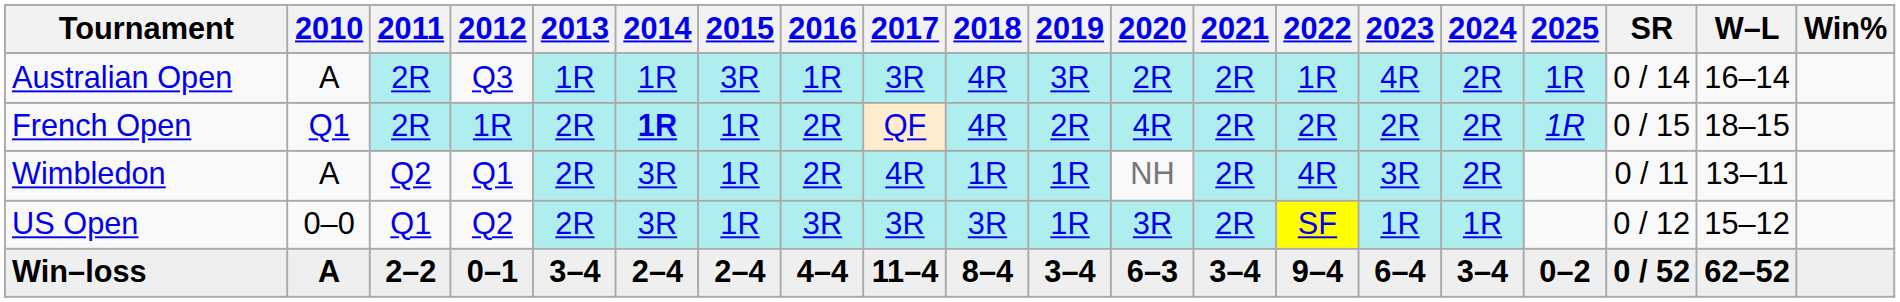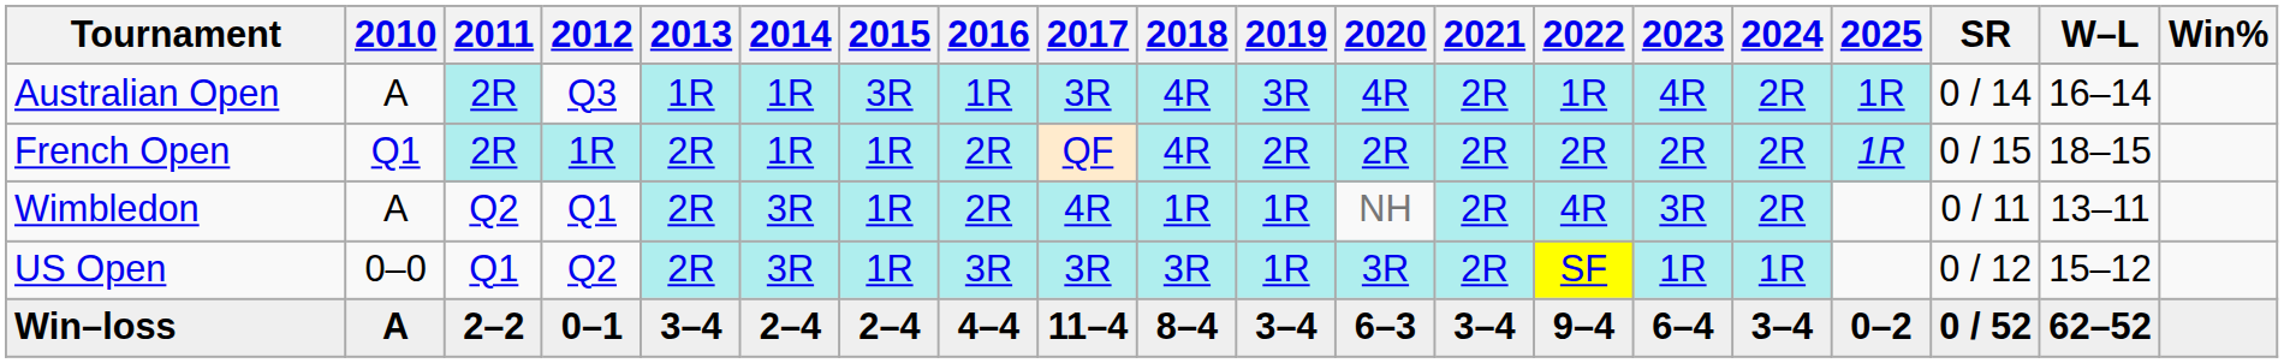 <table class=wikitable style=text-align:center;>
 <tr>
 <th width=140>Tournament</th>
 <th><a href='#'>2010</a></th>
 <th><a href='#'>2011</a></th>
 <th><a href='#'>2012</a></th>
 <th><a href='#'>2013</a></th>
 <th><a href='#'>2014</a></th>
 <th><a href='#'>2015</a></th>
 <th><a href='#'>2016</a></th>
 <th><a href='#'>2017</a></th>
 <th><a href='#'>2018</a></th>
 <th><a href='#'>2019</a></th>
 <th><a href='#'>2020</a></th>
 <th><a href='#'>2021</a></th>
 <th><a href='#'>2022</a></th>
 <th><a href='#'>2023</a></th>
 <th><a href='#'>2024</a></th>
 <th><a href='#'>2025</a></th>
 <th>SR</th>
 <th>W–L</th>
 <th>Win%</th>
 </tr>
 <tr>
 <td align=left><a href='#'>Australian Open</a></td>
 <td>A</td>
 <td bgcolor=afeeee><a href='#'>2R</a></td>
 <td><a href='#'>Q3</a></td>
 <td bgcolor=afeeee><a href='#'>1R</a></td>
 <td bgcolor=afeeee><a href='#'>1R</a></td>
 <td bgcolor=afeeee><a href='#'>3R</a></td>
 <td bgcolor=afeeee><a href='#'>1R</a></td>
 <td bgcolor=afeeee><a href='#'>3R</a></td>
 <td bgcolor=afeeee><a href='#'>4R</a></td>
 <td bgcolor=afeeee><a href='#'>3R</a></td>
-<td bgcolor=afeeee><a href='#'>2R</a></td>
+<td bgcolor=afeeee><a href='#'>4R</a></td>
 <td bgcolor=afeeee><a href='#'>2R</a></td>
 <td bgcolor=afeeee><a href='#'>1R</a></td>
 <td bgcolor=afeeee><a href='#'>4R</a></td>
 <td bgcolor=afeeee><a href='#'>2R</a></td>
 <td bgcolor=afeeee><a href='#'>1R</a></td>
 <td>0 / 14</td>
 <td>16–14</td>
 <td></td>
 </tr>
 <tr>
 <td align=left><a href='#'>French Open</a></td>
 <td><a href='#'>Q1</a></td>
 <td bgcolor=afeeee><a href='#'>2R</a></td>
 <td bgcolor=afeeee><a href='#'>1R</a></td>
 <td bgcolor=afeeee><a href='#'>2R</a></td>
-<td bgcolor=afeeee><strong><a href='#'>1R</a></strong></td>
+<td bgcolor=afeeee><a href='#'>1R</a></td>
 <td bgcolor=afeeee><a href='#'>1R</a></td>
 <td bgcolor=afeeee><a href='#'>2R</a></td>
 <td bgcolor=ffebcd><a href='#'>QF</a></td>
 <td bgcolor=afeeee><a href='#'>4R</a></td>
 <td bgcolor=afeeee><a href='#'>2R</a></td>
-<td bgcolor=afeeee><a href='#'>4R</a></td>
+<td bgcolor=afeeee><a href='#'>2R</a></td>
 <td bgcolor=afeeee><a href='#'>2R</a></td>
 <td bgcolor=afeeee><a href='#'>2R</a></td>
 <td bgcolor=afeeee><a href='#'>2R</a></td>
 <td bgcolor=afeeee><a href='#'>2R</a></td>
 <td bgcolor=afeeee><a href='#'><em>1R</em></a></td>
 <td>0 / 15</td>
 <td>18–15</td>
 <td></td>
 </tr>
 <tr>
 <td align=left><a href='#'>Wimbledon</a></td>
 <td>A</td>
 <td><a href='#'>Q2</a></td>
 <td><a href='#'>Q1</a></td>
 <td bgcolor=afeeee><a href='#'>2R</a></td>
 <td bgcolor=afeeee><a href='#'>3R</a></td>
 <td bgcolor=afeeee><a href='#'>1R</a></td>
 <td bgcolor=afeeee><a href='#'>2R</a></td>
 <td bgcolor=afeeee><a href='#'>4R</a></td>
 <td bgcolor=afeeee><a href='#'>1R</a></td>
 <td bgcolor=afeeee><a href='#'>1R</a></td>
 <td style="color:#767676;">NH</td>
 <td bgcolor=afeeee><a href='#'>2R</a></td>
 <td bgcolor=afeeee><a href='#'>4R</a></td>
 <td bgcolor=afeeee><a href='#'>3R</a></td>
 <td bgcolor=afeeee><a href='#'>2R</a></td>
 <td></td>
 <td>0 / 11</td>
 <td>13–11</td>
 <td></td>
 </tr>
 <tr>
 <td align=left><a href='#'>US Open</a></td>
 <td>0–0</td>
 <td><a href='#'>Q1</a></td>
 <td><a href='#'>Q2</a></td>
 <td bgcolor=afeeee><a href='#'>2R</a></td>
 <td bgcolor=afeeee><a href='#'>3R</a></td>
 <td bgcolor=afeeee><a href='#'>1R</a></td>
 <td bgcolor=afeeee><a href='#'>3R</a></td>
 <td bgcolor=afeeee><a href='#'>3R</a></td>
 <td bgcolor=afeeee><a href='#'>3R</a></td>
 <td bgcolor=afeeee><a href='#'>1R</a></td>
 <td bgcolor=afeeee><a href='#'>3R</a></td>
 <td bgcolor=afeeee><a href='#'>2R</a></td>
 <td bgcolor=yellow><a href='#'>SF</a></td>
 <td bgcolor=afeeee><a href='#'>1R</a></td>
 <td bgcolor=afeeee><a href='#'>1R</a></td>
 <td></td>
 <td>0 / 12</td>
 <td>15–12</td>
 <td></td>
 </tr>
 <tr style="font-weight:bold; background:#efefef;">
 <td style=text-align:left>Win–loss</td>
 <td>A</td>
 <td>2–2</td>
 <td>0–1</td>
 <td>3–4</td>
 <td>2–4</td>
 <td>2–4</td>
 <td>4–4</td>
 <td>11–4</td>
 <td>8–4</td>
 <td>3–4</td>
 <td>6–3</td>
 <td>3–4</td>
 <td>9–4</td>
 <td>6–4</td>
 <td>3–4</td>
 <td>0–2</td>
 <td>0 / 52</td>
 <td>62–52</td>
 <td></td>
 </tr>
 </table>
